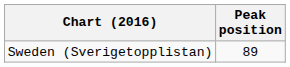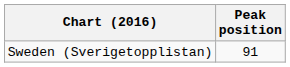 <table class="wikitable sortable plainrowheaders" style="text-align:center">
 <tr>
 <th scope="col">Chart (2016)</th>
 <th scope="col">Peak<br>position</th>
 </tr>
 <tr>
 <td>Sweden (Sverigetopplistan)</td>
-<td>89</td>
+<td>91</td>
 </tr>
 </table>
